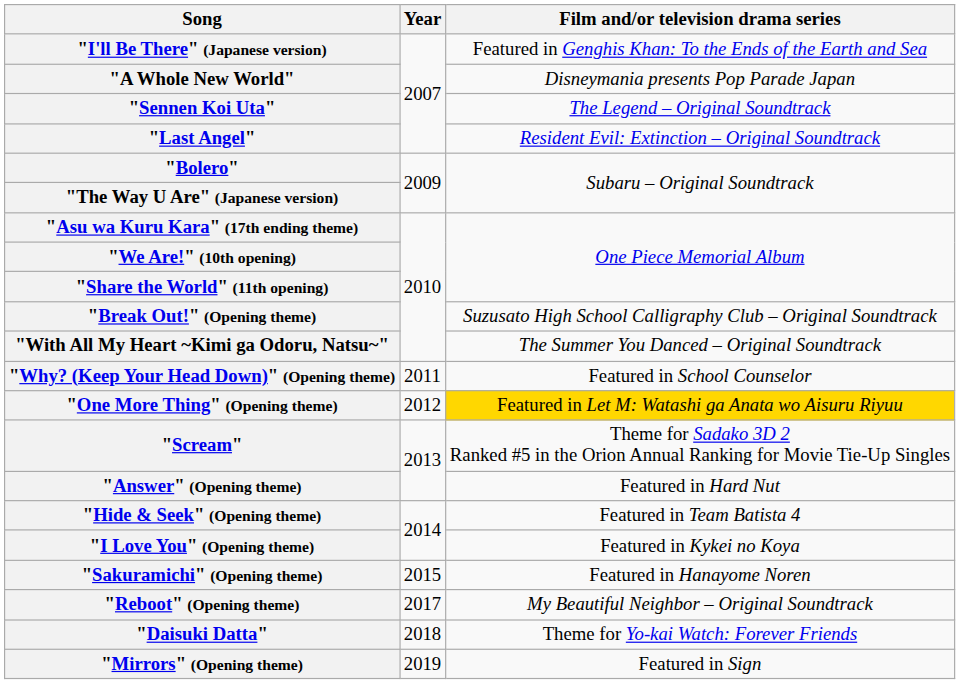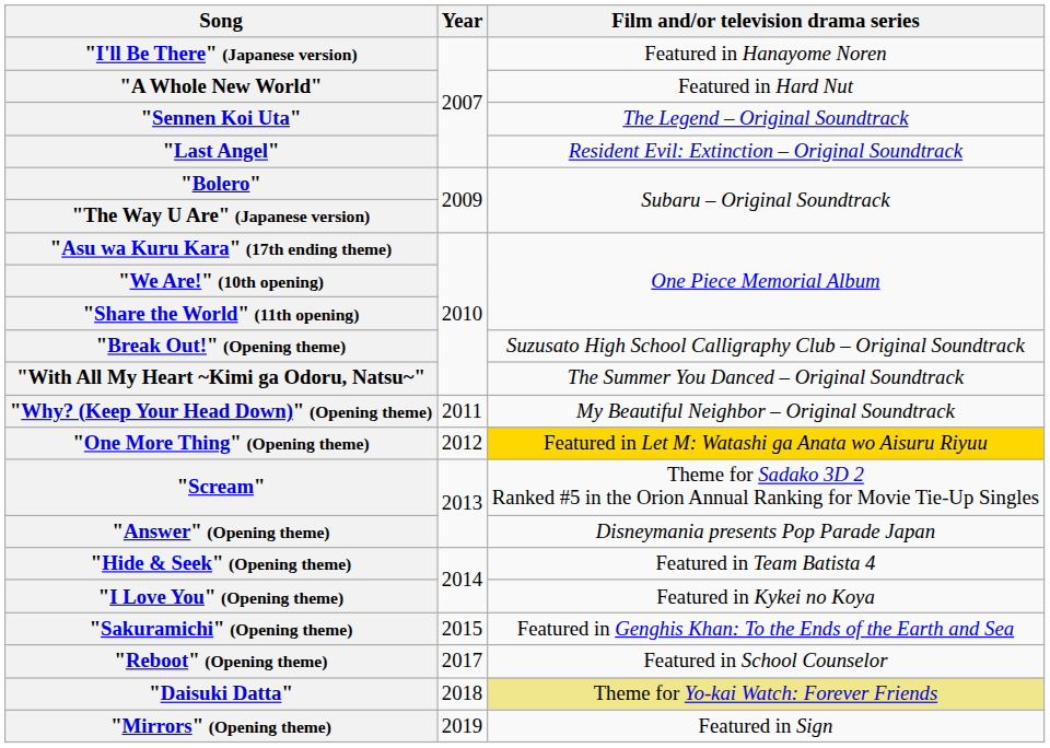 <table class="wikitable plainrowheaders" style="text-align:center;" border="1">
 <tr>
 <th scope="col">Song</th>
 <th scope="col">Year</th>
 <th scope="col">Film and/or television drama series</th>
 </tr>
 <tr>
 <th scope="row">"<a href='#'>I'll Be There</a>" <small>(Japanese version)</small></th>
 <td rowspan="4">2007</td>
-<td>Featured in <em><a href='#'>Genghis Khan: To the Ends of the Earth and Sea</a></em></td>
+<td>Featured in <em>Hanayome Noren</em></td>
 </tr>
 <tr>
 <th scope="row">"A Whole New World"</th>
-<td><em>Disneymania presents Pop Parade Japan</em></td>
+<td>Featured in <em>Hard Nut</em></td>
 </tr>
 <tr>
 <th scope="row">"<a href='#'>Sennen Koi Uta</a>"</th>
 <td><em><a href='#'>The Legend – Original Soundtrack</a></em></td>
 </tr>
 <tr>
 <th scope="row">"<a href='#'>Last Angel</a>"</th>
 <td><em><a href='#'>Resident Evil: Extinction – Original Soundtrack</a></em></td>
 </tr>
 <tr>
 <th scope="row">"<a href='#'>Bolero</a>"</th>
 <td rowspan="2">2009</td>
 <td rowspan="2"><em>Subaru – Original Soundtrack</em></td>
 </tr>
 <tr>
 <th scope="row">"The Way U Are" <small>(Japanese version)</small></th>
 </tr>
 <tr>
 <th scope="row">"<a href='#'>Asu wa Kuru Kara</a>" <small>(17th ending theme)</small></th>
 <td rowspan="5">2010</td>
 <td rowspan="3"><em><a href='#'>One Piece Memorial Album</a></em></td>
 </tr>
 <tr>
 <th scope="row">"<a href='#'>We Are!</a>" <small>(10th opening)</small></th>
 </tr>
 <tr>
 <th scope="row">"<a href='#'>Share the World</a>" <small>(11th opening)</small></th>
 </tr>
 <tr>
 <th scope="row">"<a href='#'>Break Out!</a>" <small>(Opening theme)</small></th>
 <td><em>Suzusato High School Calligraphy Club – Original Soundtrack</em></td>
 </tr>
 <tr>
 <th scope="row">"With All My Heart ~Kimi ga Odoru, Natsu~"</th>
 <td><em>The Summer You Danced – Original Soundtrack</em></td>
 </tr>
 <tr>
 <th scope="row">"<a href='#'>Why? (Keep Your Head Down)</a>" <small>(Opening theme)</small></th>
 <td>2011</td>
-<td>Featured in <em>School Counselor</em></td>
+<td><em>My Beautiful Neighbor – Original Soundtrack</em></td>
 </tr>
 <tr>
 <th scope="row">"<a href='#'>One More Thing</a>" <small>(Opening theme)</small></th>
 <td>2012</td>
 <td style="background: gold;">Featured in <em>Let M: Watashi ga Anata wo Aisuru Riyuu</em></td>
 </tr>
 <tr>
 <th scope="row">"<a href='#'>Scream</a>"</th>
 <td rowspan="2">2013</td>
 <td>Theme for <em><a href='#'>Sadako 3D 2</a></em><br>Ranked #5 in the Orion Annual Ranking for Movie Tie-Up Singles</td>
 </tr>
 <tr>
 <th scope="row">"<a href='#'>Answer</a>" <small>(Opening theme)</small></th>
-<td>Featured in <em>Hard Nut</em></td>
+<td><em>Disneymania presents Pop Parade Japan</em></td>
 </tr>
 <tr>
 <th scope="row">"<a href='#'>Hide & Seek</a>" <small>(Opening theme)</small></th>
 <td rowspan="2">2014</td>
 <td>Featured in <em>Team Batista 4</em></td>
 </tr>
 <tr>
 <th scope="row">"<a href='#'>I Love You</a>" <small>(Opening theme)</small></th>
 <td>Featured in <em>Kykei no Koya</em></td>
 </tr>
 <tr>
 <th scope="row">"<a href='#'>Sakuramichi</a>" <small>(Opening theme)</small></th>
 <td>2015</td>
-<td>Featured in <em>Hanayome Noren</em></td>
+<td>Featured in <em><a href='#'>Genghis Khan: To the Ends of the Earth and Sea</a></em></td>
 </tr>
 <tr>
 <th scope="row">"<a href='#'>Reboot</a>" <small>(Opening theme)</small></th>
 <td>2017</td>
-<td><em>My Beautiful Neighbor – Original Soundtrack</em></td>
+<td>Featured in <em>School Counselor</em></td>
 </tr>
 <tr>
 <th scope="row">"<a href='#'>Daisuki Datta</a>"</th>
 <td>2018</td>
-<td>Theme for <em><a href='#'>Yo-kai Watch: Forever Friends</a></em></td>
+<td style="background: khaki;">Theme for <em><a href='#'>Yo-kai Watch: Forever Friends</a></em></td>
 </tr>
 <tr>
 <th scope="row">"<a href='#'>Mirrors</a>" <small>(Opening theme)</small></th>
 <td>2019</td>
 <td>Featured in <em>Sign</em></td>
 </tr>
 </table>
